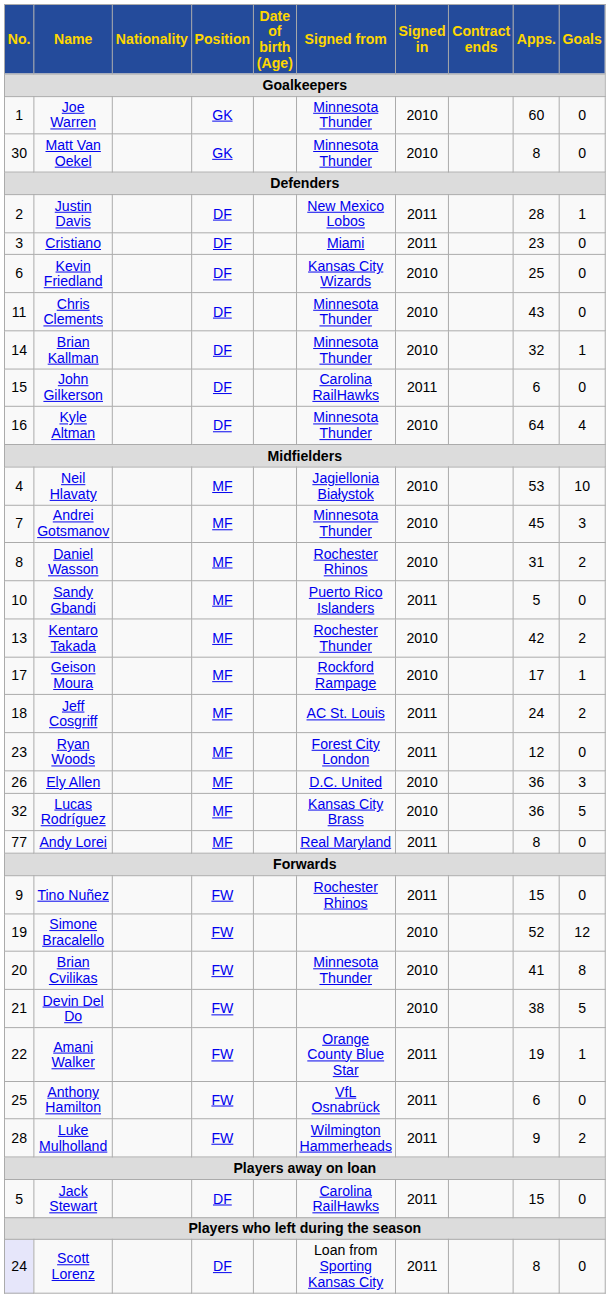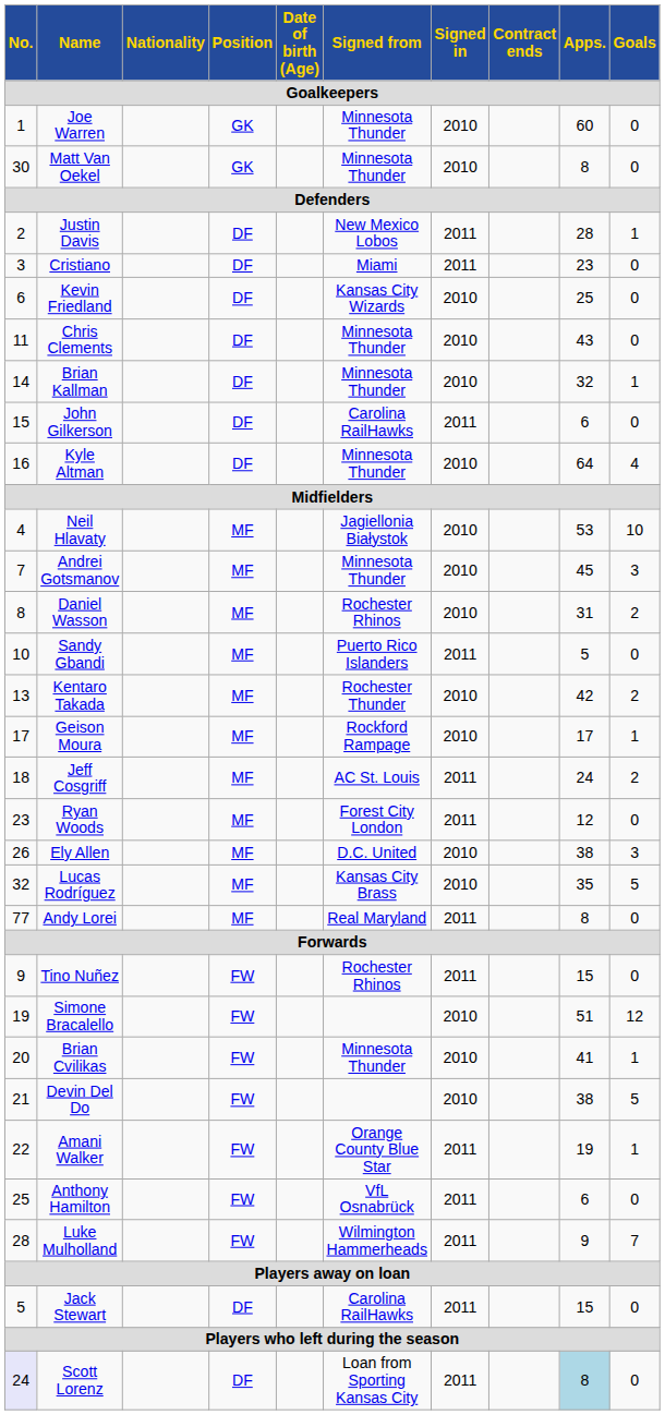 <table class="wikitable"  style="text-align:center; font-size:90%; width:85%;">
 <tr>
 <th style="background:#244B9B; color:gold; text-align:center;">No.</th>
 <th style="background:#244B9B; color:gold; text-align:center;">Name</th>
 <th style="background:#244B9B; color:gold; text-align:center;">Nationality</th>
 <th style="background:#244B9B; color:gold; text-align:center;">Position</th>
 <th style="background:#244B9B; color:gold; text-align:center;">Date of birth (Age)</th>
 <th style="background:#244B9B; color:gold; text-align:center;">Signed from</th>
 <th style="background:#244B9B; color:gold; text-align:center;">Signed in</th>
 <th style="background:#244B9B; color:gold; text-align:center;">Contract ends</th>
 <th style="background:#244B9B; color:gold; text-align:center;">Apps.</th>
 <th style="background:#244B9B; color:gold; text-align:center;">Goals</th>
 </tr>
 <tr>
 <th colspan="11"  style="background:#dcdcdc; text-align:center;">Goalkeepers</th>
 </tr>
 <tr>
 <td>1</td>
 <td><a href='#'>Joe Warren</a></td>
 <td></td>
 <td><a href='#'>GK</a></td>
 <td></td>
 <td><a href='#'>Minnesota Thunder</a></td>
 <td>2010</td>
 <td></td>
 <td>60</td>
 <td>0</td>
 </tr>
 <tr>
 <td>30</td>
 <td><a href='#'>Matt Van Oekel</a></td>
 <td></td>
 <td><a href='#'>GK</a></td>
 <td></td>
 <td><a href='#'>Minnesota Thunder</a></td>
 <td>2010</td>
 <td></td>
 <td>8</td>
 <td>0</td>
 </tr>
 <tr>
 <th colspan="11"  style="background:#dcdcdc; text-align:center;">Defenders</th>
 </tr>
 <tr>
 <td>2</td>
 <td><a href='#'>Justin Davis</a></td>
 <td></td>
 <td><a href='#'>DF</a></td>
 <td></td>
 <td><a href='#'>New Mexico Lobos</a></td>
 <td>2011</td>
 <td></td>
 <td>28</td>
 <td>1</td>
 </tr>
 <tr>
 <td>3</td>
 <td><a href='#'>Cristiano</a></td>
 <td></td>
 <td><a href='#'>DF</a></td>
 <td></td>
 <td><a href='#'>Miami</a></td>
 <td>2011</td>
 <td></td>
 <td>23</td>
 <td>0</td>
 </tr>
 <tr>
 <td>6</td>
 <td><a href='#'>Kevin Friedland</a></td>
 <td></td>
 <td><a href='#'>DF</a></td>
 <td></td>
 <td><a href='#'>Kansas City Wizards</a></td>
 <td>2010</td>
 <td></td>
 <td>25</td>
 <td>0</td>
 </tr>
 <tr>
 <td>11</td>
 <td><a href='#'>Chris Clements</a></td>
 <td></td>
 <td><a href='#'>DF</a></td>
 <td></td>
 <td><a href='#'>Minnesota Thunder</a></td>
 <td>2010</td>
 <td></td>
 <td>43</td>
 <td>0</td>
 </tr>
 <tr>
 <td>14</td>
 <td><a href='#'>Brian Kallman</a></td>
 <td></td>
 <td><a href='#'>DF</a></td>
 <td></td>
 <td><a href='#'>Minnesota Thunder</a></td>
 <td>2010</td>
 <td></td>
 <td>32</td>
 <td>1</td>
 </tr>
 <tr>
 <td>15</td>
 <td><a href='#'>John Gilkerson</a></td>
 <td></td>
 <td><a href='#'>DF</a></td>
 <td></td>
 <td><a href='#'>Carolina RailHawks</a></td>
 <td>2011</td>
 <td></td>
 <td>6</td>
 <td>0</td>
 </tr>
 <tr>
 <td>16</td>
 <td><a href='#'>Kyle Altman</a></td>
 <td></td>
 <td><a href='#'>DF</a></td>
 <td></td>
 <td><a href='#'>Minnesota Thunder</a></td>
 <td>2010</td>
 <td></td>
 <td>64</td>
 <td>4</td>
 </tr>
 <tr>
 <th colspan="11"  style="background:#dcdcdc; text-align:center;">Midfielders</th>
 </tr>
 <tr>
 <td>4</td>
 <td><a href='#'>Neil Hlavaty</a></td>
 <td></td>
 <td><a href='#'>MF</a></td>
 <td></td>
 <td> <a href='#'>Jagiellonia Białystok</a></td>
 <td>2010</td>
 <td></td>
 <td>53</td>
 <td>10</td>
 </tr>
 <tr>
 <td>7</td>
 <td><a href='#'>Andrei Gotsmanov</a></td>
 <td></td>
 <td><a href='#'>MF</a></td>
 <td></td>
 <td><a href='#'>Minnesota Thunder</a></td>
 <td>2010</td>
 <td></td>
 <td>45</td>
 <td>3</td>
 </tr>
 <tr>
 <td>8</td>
 <td><a href='#'>Daniel Wasson</a></td>
 <td></td>
 <td><a href='#'>MF</a></td>
 <td></td>
 <td><a href='#'>Rochester Rhinos</a></td>
 <td>2010</td>
 <td></td>
 <td>31</td>
 <td>2</td>
 </tr>
 <tr>
 <td>10</td>
 <td><a href='#'>Sandy Gbandi</a></td>
 <td></td>
 <td><a href='#'>MF</a></td>
 <td></td>
 <td><a href='#'>Puerto Rico Islanders</a></td>
 <td>2011</td>
 <td></td>
 <td>5</td>
 <td>0</td>
 </tr>
 <tr>
 <td>13</td>
 <td><a href='#'>Kentaro Takada</a></td>
 <td></td>
 <td><a href='#'>MF</a></td>
 <td></td>
 <td><a href='#'>Rochester Thunder</a></td>
 <td>2010</td>
 <td></td>
 <td>42</td>
 <td>2</td>
 </tr>
 <tr>
 <td>17</td>
 <td><a href='#'>Geison Moura</a></td>
 <td></td>
 <td><a href='#'>MF</a></td>
 <td></td>
 <td><a href='#'>Rockford Rampage</a></td>
 <td>2010</td>
 <td></td>
 <td>17</td>
 <td>1</td>
 </tr>
 <tr>
 <td>18</td>
 <td><a href='#'>Jeff Cosgriff</a></td>
 <td></td>
 <td><a href='#'>MF</a></td>
 <td></td>
 <td><a href='#'>AC St. Louis</a></td>
 <td>2011</td>
 <td></td>
 <td>24</td>
 <td>2</td>
 </tr>
 <tr>
 <td>23</td>
 <td><a href='#'>Ryan Woods</a></td>
 <td></td>
 <td><a href='#'>MF</a></td>
 <td></td>
 <td> <a href='#'>Forest City London</a></td>
 <td>2011</td>
 <td></td>
 <td>12</td>
 <td>0</td>
 </tr>
 <tr>
 <td>26</td>
 <td><a href='#'>Ely Allen</a></td>
 <td></td>
 <td><a href='#'>MF</a></td>
 <td></td>
 <td><a href='#'>D.C. United</a></td>
 <td>2010</td>
 <td></td>
-<td>36</td>
+<td>38</td>
 <td>3</td>
 </tr>
 <tr>
 <td>32</td>
 <td><a href='#'>Lucas Rodríguez</a></td>
 <td></td>
 <td><a href='#'>MF</a></td>
 <td></td>
 <td><a href='#'>Kansas City Brass</a></td>
 <td>2010</td>
 <td></td>
-<td>36</td>
+<td>35</td>
 <td>5</td>
 </tr>
 <tr>
 <td>77</td>
 <td><a href='#'>Andy Lorei</a></td>
 <td></td>
 <td><a href='#'>MF</a></td>
 <td></td>
 <td><a href='#'>Real Maryland</a></td>
 <td>2011</td>
 <td></td>
 <td>8</td>
 <td>0</td>
 </tr>
 <tr>
 <th colspan="11"  style="background:#dcdcdc; text-align:center;">Forwards</th>
 </tr>
 <tr>
 <td>9</td>
 <td><a href='#'>Tino Nuñez</a></td>
 <td></td>
 <td><a href='#'>FW</a></td>
 <td></td>
 <td><a href='#'>Rochester Rhinos</a></td>
 <td>2011</td>
 <td></td>
 <td>15</td>
 <td>0</td>
 </tr>
 <tr>
 <td>19</td>
 <td><a href='#'>Simone Bracalello</a></td>
 <td></td>
 <td><a href='#'>FW</a></td>
 <td></td>
 <td></td>
 <td>2010</td>
 <td></td>
-<td>52</td>
+<td>51</td>
 <td>12</td>
 </tr>
 <tr>
 <td>20</td>
 <td><a href='#'>Brian Cvilikas</a></td>
 <td></td>
 <td><a href='#'>FW</a></td>
 <td></td>
 <td><a href='#'>Minnesota Thunder</a></td>
 <td>2010</td>
 <td></td>
 <td>41</td>
-<td>8</td>
+<td>1</td>
 </tr>
 <tr>
 <td>21</td>
 <td><a href='#'>Devin Del Do</a></td>
 <td></td>
 <td><a href='#'>FW</a></td>
 <td></td>
 <td></td>
 <td>2010</td>
 <td></td>
 <td>38</td>
 <td>5</td>
 </tr>
 <tr>
 <td>22</td>
 <td><a href='#'>Amani Walker</a></td>
 <td></td>
 <td><a href='#'>FW</a></td>
 <td></td>
 <td><a href='#'>Orange County Blue Star</a></td>
 <td>2011</td>
 <td></td>
 <td>19</td>
 <td>1</td>
 </tr>
 <tr>
 <td>25</td>
 <td><a href='#'>Anthony Hamilton</a></td>
 <td></td>
 <td><a href='#'>FW</a></td>
 <td></td>
 <td> <a href='#'>VfL Osnabrück</a></td>
 <td>2011</td>
 <td></td>
 <td>6</td>
 <td>0</td>
 </tr>
 <tr>
 <td>28</td>
 <td><a href='#'>Luke Mulholland</a></td>
 <td></td>
 <td><a href='#'>FW</a></td>
 <td></td>
 <td><a href='#'>Wilmington Hammerheads</a></td>
 <td>2011</td>
 <td></td>
 <td>9</td>
-<td>2</td>
+<td>7</td>
 </tr>
 <tr>
 <th colspan="11"  style="background:#dcdcdc; text-align:center;">Players away on loan</th>
 </tr>
 <tr>
 <td>5</td>
 <td><a href='#'>Jack Stewart</a></td>
 <td></td>
 <td><a href='#'>DF</a></td>
 <td></td>
 <td><a href='#'>Carolina RailHawks</a></td>
 <td>2011</td>
 <td></td>
 <td>15</td>
 <td>0</td>
 </tr>
 <tr>
 <th colspan="11"  style="background:#dcdcdc; text-align:center;">Players who left during the season</th>
 </tr>
 <tr>
 <td style="background: lavender;">24</td>
 <td><a href='#'>Scott Lorenz</a></td>
 <td></td>
 <td><a href='#'>DF</a></td>
 <td></td>
 <td>Loan from <a href='#'>Sporting Kansas City</a></td>
 <td>2011</td>
 <td></td>
-<td>8</td>
+<td style="background: lightblue;">8</td>
 <td>0</td>
 </tr>
 </table>
